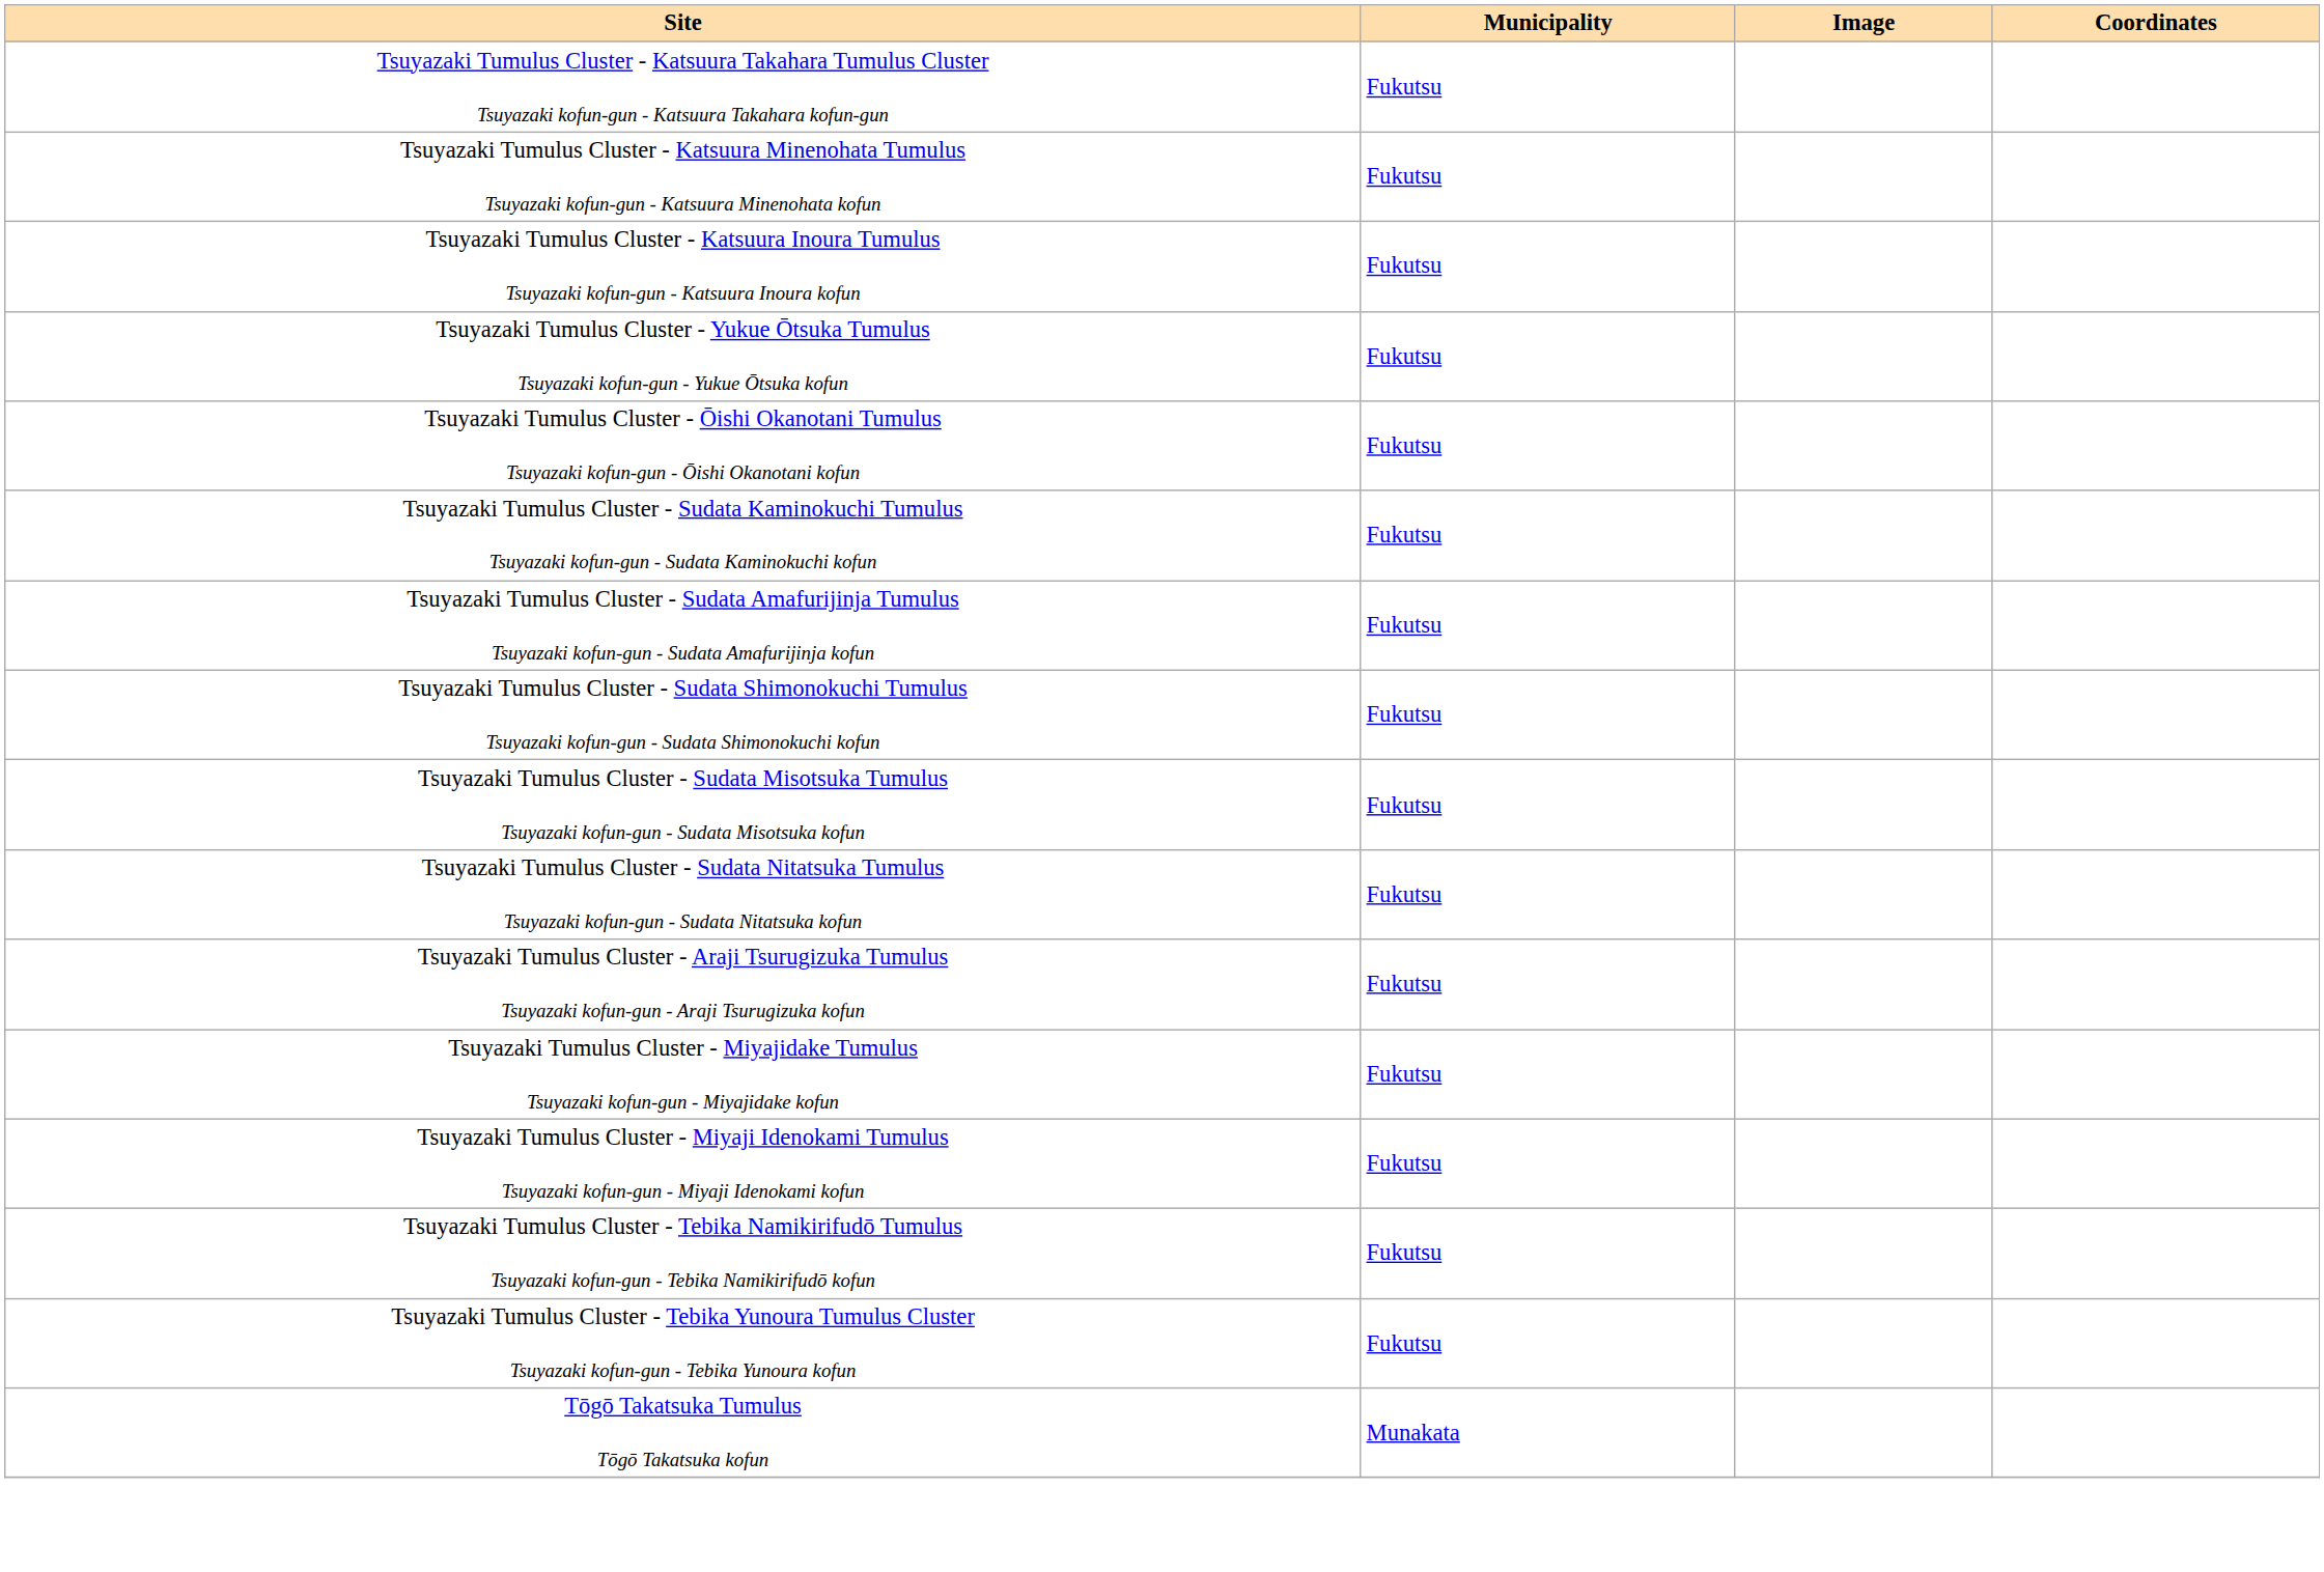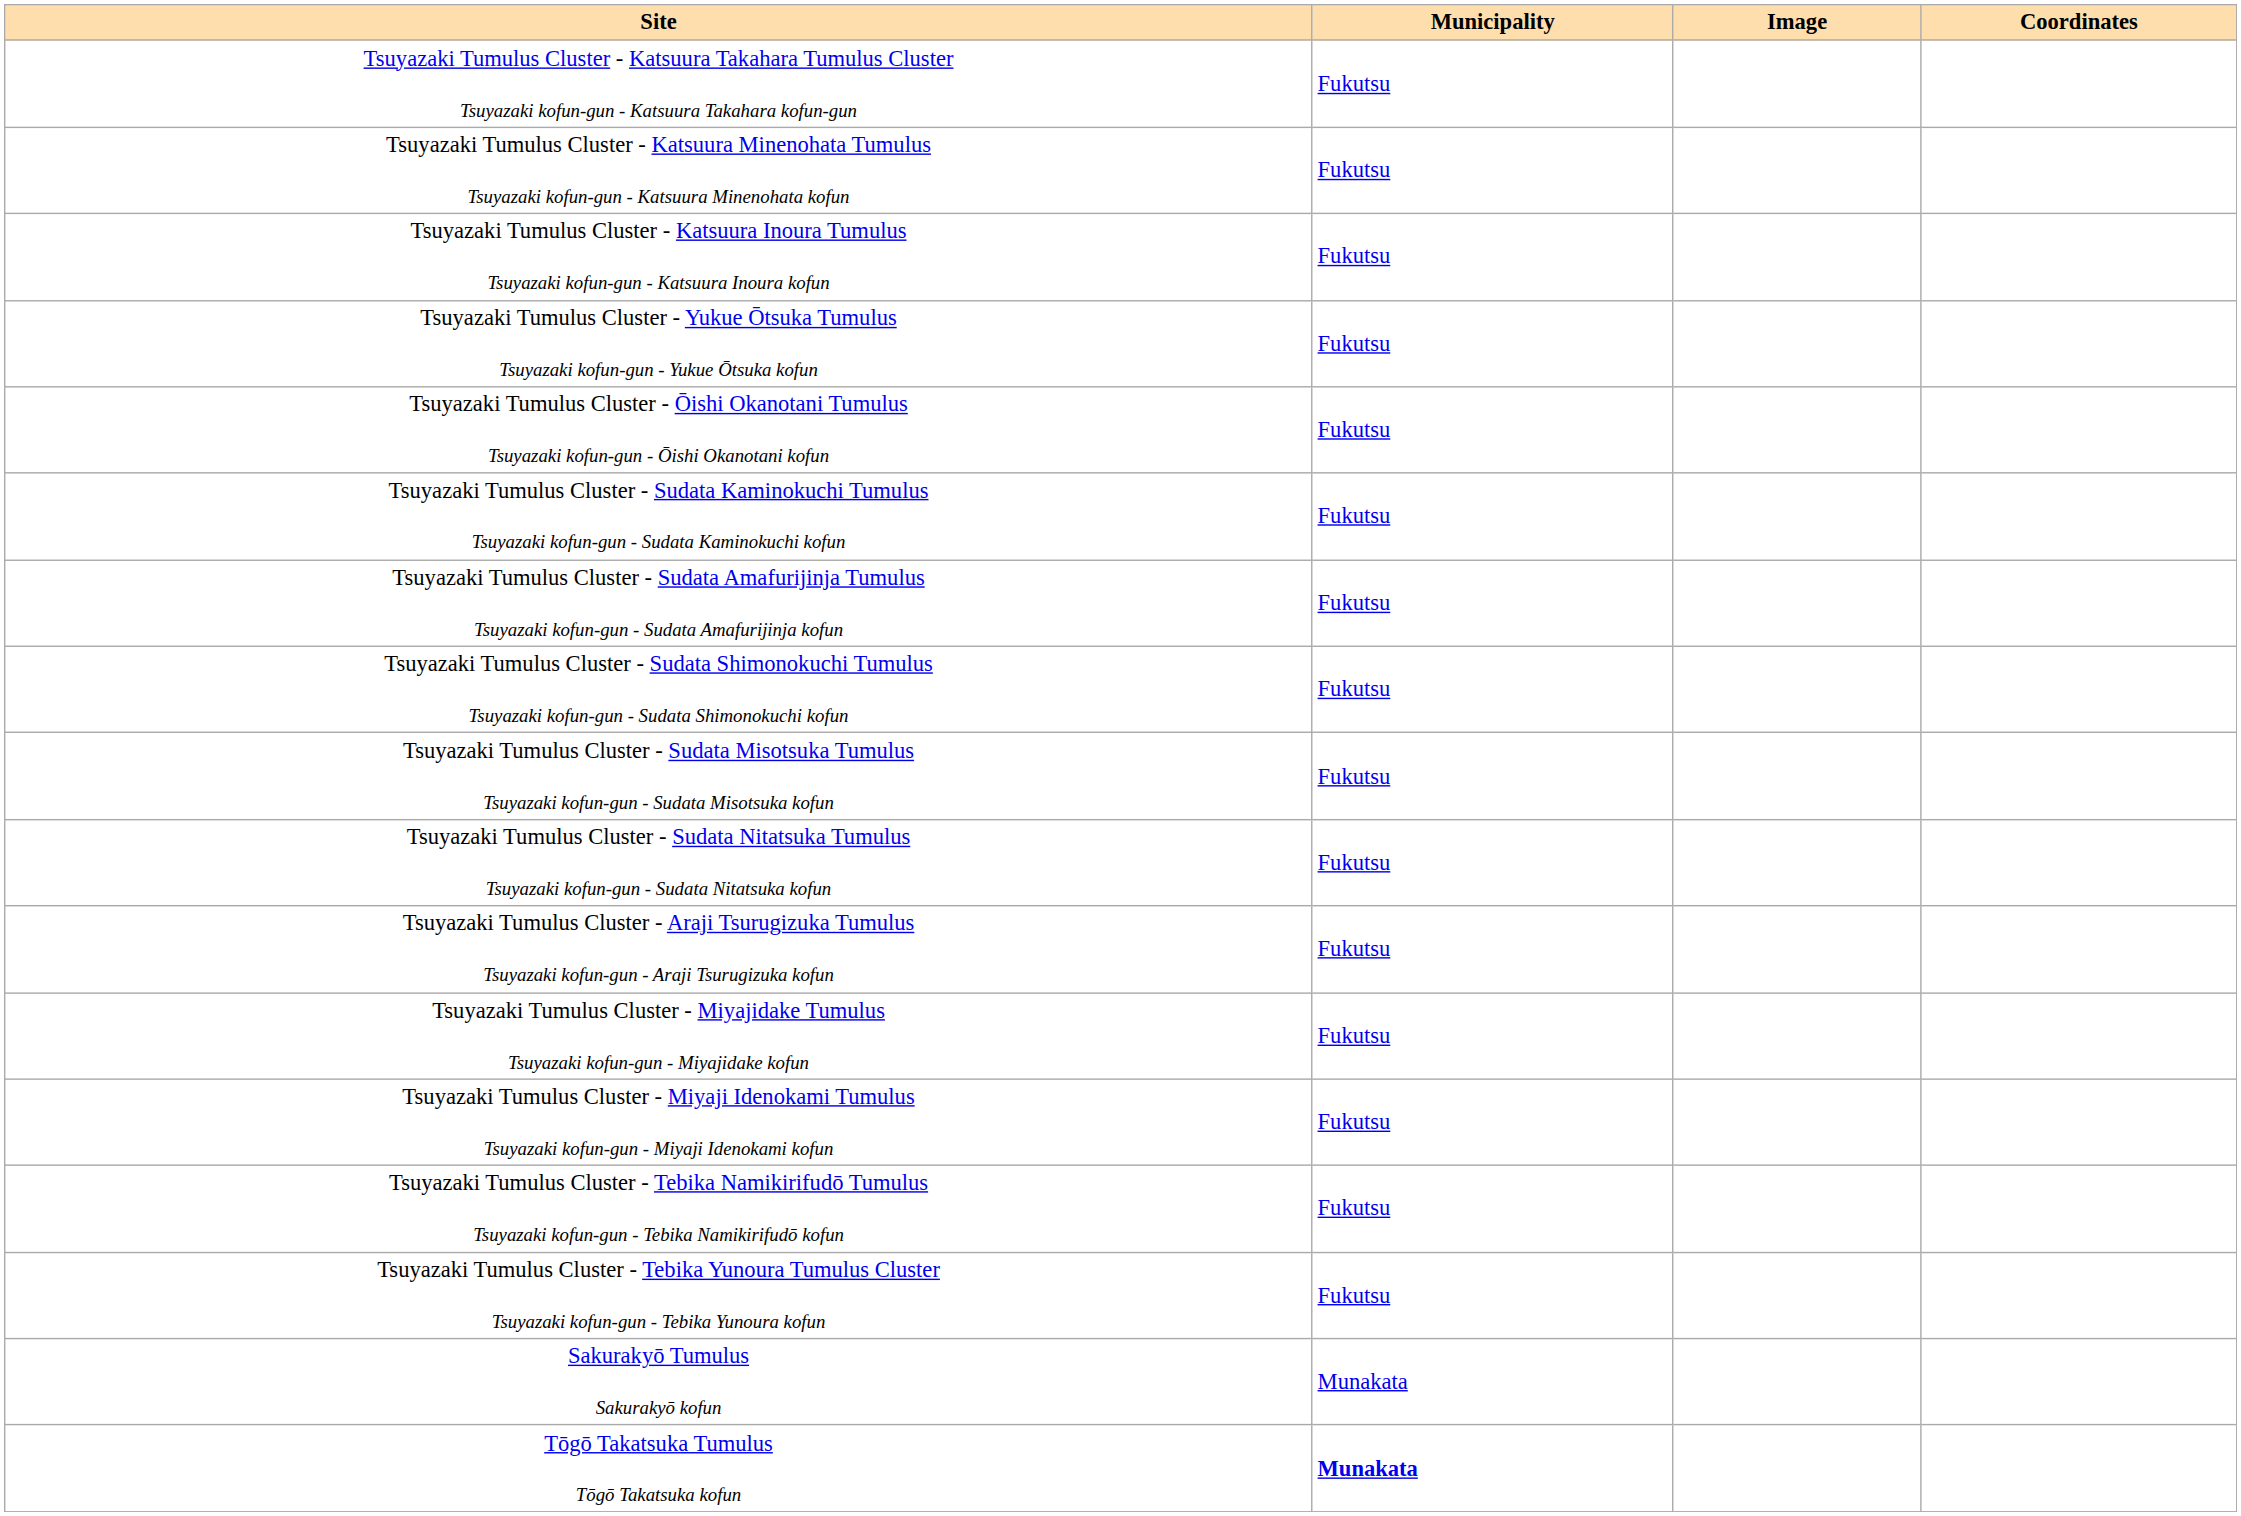 <table class="wikitable sortable"  width="100%" style="background:#ffffff;">
 <tr>
 <th width="58%" align="left" style="background:#ffdead;">Site</th>
 <th width="16%" align="left" style="background:#ffdead;">Municipality</th>
 <th width="11%" align="left" style="background:#ffdead;" class="unsortable">Image</th>
 <th width="14%" align="left" style="background:#ffdead;" class="unsortable">Coordinates</th>
 </tr>
 <tr>
 <td align="center"><a href='#'>Tsuyazaki Tumulus Cluster</a> - <a href='#'>Katsuura Takahara Tumulus Cluster</a><br><br><small><em>Tsuyazaki kofun-gun - Katsuura Takahara kofun-gun</em></small></td>
 <td><a href='#'>Fukutsu</a></td>
 <td></td>
 <td></td>
 </tr>
 <tr>
 <td align="center">Tsuyazaki Tumulus Cluster - <a href='#'>Katsuura Minenohata Tumulus</a><br><br><small><em>Tsuyazaki kofun-gun - Katsuura Minenohata kofun</em></small></td>
 <td><a href='#'>Fukutsu</a></td>
 <td></td>
 <td></td>
 </tr>
 <tr>
 <td align="center">Tsuyazaki Tumulus Cluster - <a href='#'>Katsuura Inoura Tumulus</a><br><br><small><em>Tsuyazaki kofun-gun - Katsuura Inoura kofun</em></small></td>
 <td><a href='#'>Fukutsu</a></td>
 <td></td>
 <td></td>
 </tr>
 <tr>
 <td align="center">Tsuyazaki Tumulus Cluster - <a href='#'>Yukue Ōtsuka Tumulus</a><br><br><small><em>Tsuyazaki kofun-gun - Yukue Ōtsuka kofun</em></small></td>
 <td><a href='#'>Fukutsu</a></td>
 <td></td>
 <td></td>
 </tr>
 <tr>
 <td align="center">Tsuyazaki Tumulus Cluster - <a href='#'>Ōishi Okanotani Tumulus</a><br><br><small><em>Tsuyazaki kofun-gun - Ōishi Okanotani kofun</em></small></td>
 <td><a href='#'>Fukutsu</a></td>
 <td></td>
 <td></td>
 </tr>
 <tr>
 <td align="center">Tsuyazaki Tumulus Cluster - <a href='#'>Sudata Kaminokuchi Tumulus</a><br><br><small><em>Tsuyazaki kofun-gun - Sudata Kaminokuchi kofun</em></small></td>
 <td><a href='#'>Fukutsu</a></td>
 <td></td>
 <td></td>
 </tr>
 <tr>
 <td align="center">Tsuyazaki Tumulus Cluster - <a href='#'>Sudata Amafurijinja Tumulus</a><br><br><small><em>Tsuyazaki kofun-gun - Sudata Amafurijinja kofun</em></small></td>
 <td><a href='#'>Fukutsu</a></td>
 <td></td>
 <td></td>
 </tr>
 <tr>
 <td align="center">Tsuyazaki Tumulus Cluster - <a href='#'>Sudata Shimonokuchi Tumulus</a><br><br><small><em>Tsuyazaki kofun-gun - Sudata Shimonokuchi kofun</em></small></td>
 <td><a href='#'>Fukutsu</a></td>
 <td></td>
 <td></td>
 </tr>
 <tr>
 <td align="center">Tsuyazaki Tumulus Cluster - <a href='#'>Sudata Misotsuka Tumulus</a><br><br><small><em>Tsuyazaki kofun-gun - Sudata Misotsuka kofun</em></small></td>
 <td><a href='#'>Fukutsu</a></td>
 <td></td>
 <td></td>
 </tr>
 <tr>
 <td align="center">Tsuyazaki Tumulus Cluster - <a href='#'>Sudata Nitatsuka Tumulus</a><br><br><small><em>Tsuyazaki kofun-gun - Sudata Nitatsuka kofun</em></small></td>
 <td><a href='#'>Fukutsu</a></td>
 <td></td>
 <td></td>
 </tr>
 <tr>
 <td align="center">Tsuyazaki Tumulus Cluster - <a href='#'>Araji Tsurugizuka Tumulus</a><br><br><small><em>Tsuyazaki kofun-gun - Araji Tsurugizuka kofun</em></small></td>
 <td><a href='#'>Fukutsu</a></td>
 <td></td>
 <td></td>
 </tr>
 <tr>
 <td align="center">Tsuyazaki Tumulus Cluster - <a href='#'>Miyajidake Tumulus</a><br><br><small><em>Tsuyazaki kofun-gun - Miyajidake kofun</em></small></td>
 <td><a href='#'>Fukutsu</a></td>
 <td></td>
 <td></td>
 </tr>
 <tr>
 <td align="center">Tsuyazaki Tumulus Cluster - <a href='#'>Miyaji Idenokami Tumulus</a><br><br><small><em>Tsuyazaki kofun-gun - Miyaji Idenokami kofun</em></small></td>
 <td><a href='#'>Fukutsu</a></td>
 <td></td>
 <td></td>
 </tr>
 <tr>
 <td align="center">Tsuyazaki Tumulus Cluster - <a href='#'>Tebika Namikirifudō Tumulus</a><br><br><small><em>Tsuyazaki kofun-gun - Tebika Namikirifudō kofun</em></small></td>
 <td><a href='#'>Fukutsu</a></td>
 <td></td>
 <td></td>
 </tr>
 <tr>
 <td align="center">Tsuyazaki Tumulus Cluster - <a href='#'>Tebika Yunoura Tumulus Cluster</a><br><br><small><em>Tsuyazaki kofun-gun - Tebika Yunoura kofun</em></small></td>
 <td><a href='#'>Fukutsu</a></td>
 <td></td>
 <td></td>
 </tr>
 <tr>
+<td align="center"><a href='#'>Sakurakyō Tumulus</a><br><br><small><em>Sakurakyō kofun</em></small></td>
+<td><a href='#'>Munakata</a></td>
+<td></td>
+<td></td>
+</tr>
+<tr>
 <td align="center"><a href='#'>Tōgō Takatsuka Tumulus</a><br><br><small><em>Tōgō Takatsuka kofun</em></small></td>
-<td><a href='#'>Munakata</a></td>
+<td><strong><a href='#'>Munakata</a></strong></td>
 <td></td>
 <td></td>
 </tr>
 <tr>
 </tr>
 </table>
